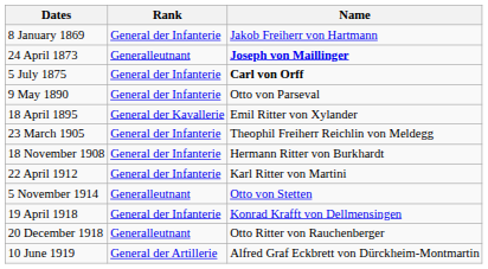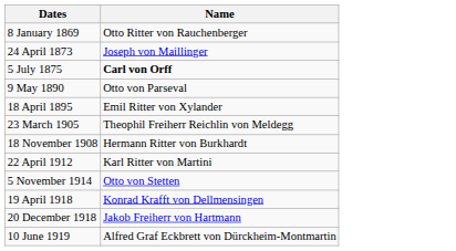 <table class="wikitable">
 <tr>
 <th>Dates</th>
-<th>Rank</th>
 <th>Name</th>
 </tr>
 <tr>
 <td>8 January 1869</td>
-<td><a href='#'>General der Infanterie</a></td>
-<td><a href='#'>Jakob Freiherr von Hartmann</a></td>
+<td>Otto Ritter von Rauchenberger</td>
 </tr>
 <tr>
 <td>24 April 1873</td>
-<td><a href='#'>Generalleutnant</a></td>
-<td><strong><a href='#'>Joseph von Maillinger</a></strong></td>
+<td><a href='#'>Joseph von Maillinger</a></td>
 </tr>
 <tr>
 <td>5 July 1875</td>
-<td><a href='#'>General der Infanterie</a></td>
 <td><strong>Carl von Orff</strong></td>
 </tr>
 <tr>
 <td>9 May 1890</td>
-<td><a href='#'>General der Infanterie</a></td>
 <td>Otto von Parseval</td>
 </tr>
 <tr>
 <td>18 April 1895</td>
-<td><a href='#'>General der Kavallerie</a></td>
 <td>Emil Ritter von Xylander</td>
 </tr>
 <tr>
 <td>23 March 1905</td>
-<td><a href='#'>General der Infanterie</a></td>
 <td>Theophil Freiherr Reichlin von Meldegg</td>
 </tr>
 <tr>
 <td>18 November 1908</td>
-<td><a href='#'>General der Infanterie</a></td>
 <td>Hermann Ritter von Burkhardt</td>
 </tr>
 <tr>
 <td>22 April 1912</td>
-<td><a href='#'>General der Infanterie</a></td>
 <td>Karl Ritter von Martini</td>
 </tr>
 <tr>
 <td>5 November 1914</td>
-<td><a href='#'>Generalleutnant</a></td>
 <td><a href='#'>Otto von Stetten</a></td>
 </tr>
 <tr>
 <td>19 April 1918</td>
-<td><a href='#'>General der Infanterie</a></td>
 <td><a href='#'>Konrad Krafft von Dellmensingen</a></td>
 </tr>
 <tr>
 <td>20 December 1918</td>
-<td><a href='#'>Generalleutnant</a></td>
-<td>Otto Ritter von Rauchenberger</td>
+<td><a href='#'>Jakob Freiherr von Hartmann</a></td>
 </tr>
 <tr>
 <td>10 June 1919</td>
-<td><a href='#'>General der Artillerie</a></td>
 <td>Alfred Graf Eckbrett von Dürckheim-Montmartin</td>
 </tr>
 </table>
